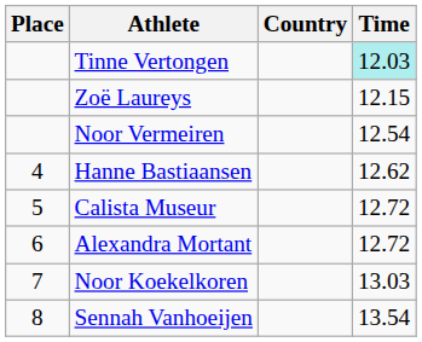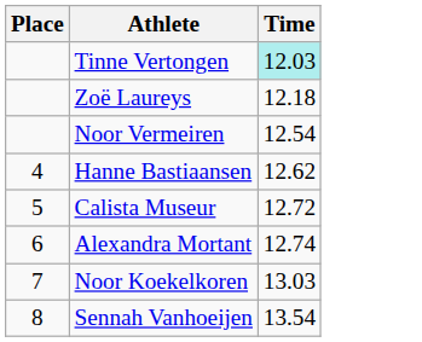 <table class="wikitable">
 <tr>
 <th>Place</th>
 <th>Athlete</th>
-<th>Country</th>
 <th>Time</th>
 </tr>
 <tr>
 <td align=center></td>
 <td><a href='#'>Tinne Vertongen</a></td>
-<td></td>
 <td style="background: paleturquoise;">12.03</td>
 </tr>
 <tr>
 <td align=center></td>
 <td><a href='#'>Zoë Laureys</a></td>
-<td></td>
-<td>12.15</td>
+<td>12.18</td>
 </tr>
 <tr>
 <td align=center></td>
 <td><a href='#'>Noor Vermeiren</a></td>
-<td></td>
 <td>12.54</td>
 </tr>
 <tr>
 <td align=center>4</td>
 <td><a href='#'>Hanne Bastiaansen</a></td>
-<td></td>
 <td>12.62</td>
 </tr>
 <tr>
 <td align=center>5</td>
 <td><a href='#'>Calista Museur</a></td>
-<td></td>
 <td>12.72</td>
 </tr>
 <tr>
 <td align=center>6</td>
 <td><a href='#'>Alexandra Mortant</a></td>
-<td></td>
-<td>12.72</td>
+<td>12.74</td>
 </tr>
 <tr>
 <td align=center>7</td>
 <td><a href='#'>Noor Koekelkoren</a></td>
-<td></td>
 <td>13.03</td>
 </tr>
 <tr>
 <td align=center>8</td>
 <td><a href='#'>Sennah Vanhoeijen</a></td>
-<td></td>
 <td>13.54</td>
 </tr>
 </table>
